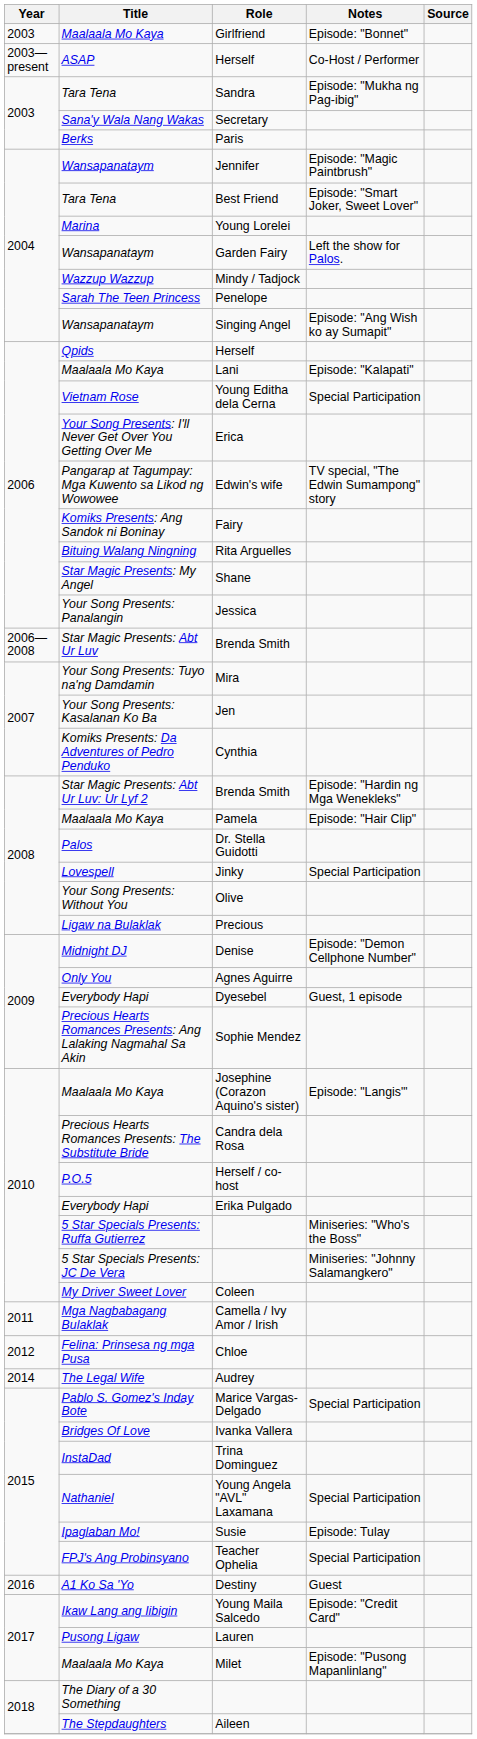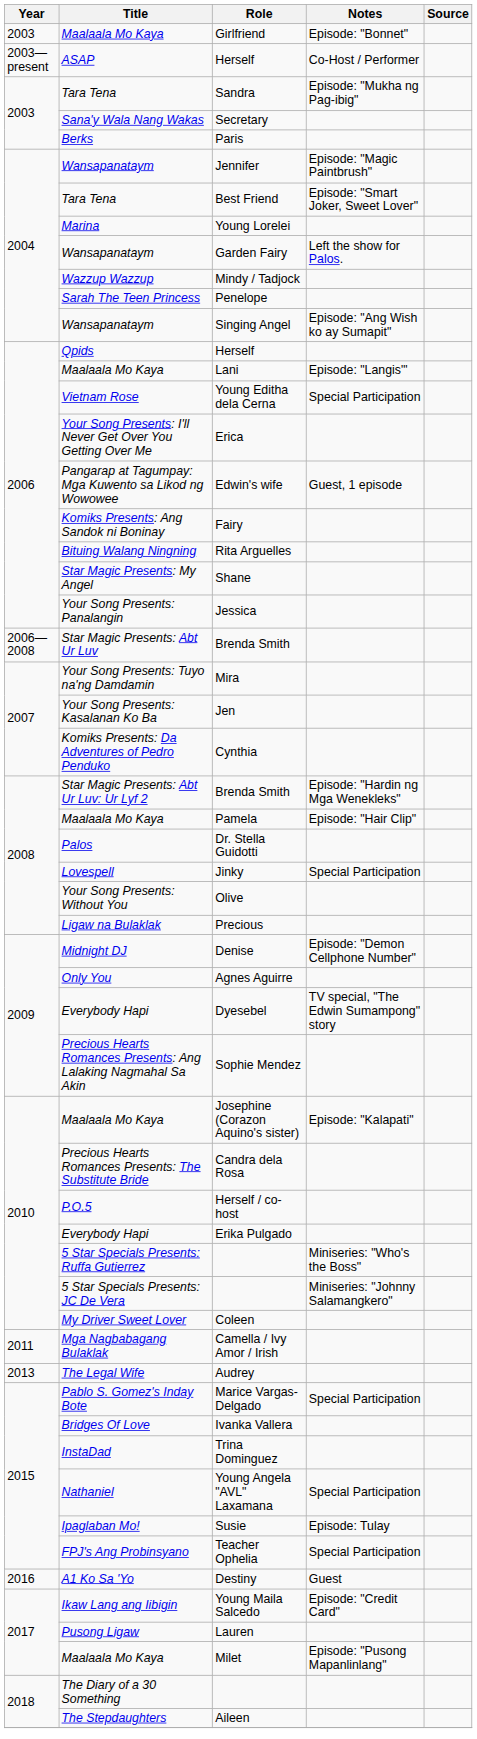 <table class="wikitable sortable" >
 <tr>
 <th>Year</th>
 <th>Title</th>
 <th>Role</th>
 <th class="unsortable">Notes </th>
 <th class="unsortable">Source </th>
 </tr>
 <tr>
 <td>2003</td>
 <td><em><a href='#'>Maalaala Mo Kaya</a></em></td>
 <td>Girlfriend</td>
 <td>Episode: "Bonnet"</td>
 <td></td>
 </tr>
 <tr>
 <td>2003—present</td>
 <td><em><a href='#'>ASAP</a></em></td>
 <td>Herself</td>
 <td>Co-Host / Performer</td>
 <td></td>
 </tr>
 <tr>
 <td rowspan="3">2003</td>
 <td><em>Tara Tena</em></td>
 <td>Sandra</td>
 <td>Episode: "Mukha ng Pag-ibig"</td>
 <td></td>
 </tr>
 <tr>
 <td><em><a href='#'>Sana'y Wala Nang Wakas</a></em></td>
 <td>Secretary</td>
 <td></td>
 <td></td>
 </tr>
 <tr>
 <td><em><a href='#'>Berks</a></em></td>
 <td>Paris</td>
 <td></td>
 <td></td>
 </tr>
 <tr>
 <td rowspan="7">2004</td>
 <td><em><a href='#'>Wansapanataym</a></em></td>
 <td>Jennifer</td>
 <td>Episode: "Magic Paintbrush"</td>
 <td></td>
 </tr>
 <tr>
 <td><em>Tara Tena</em></td>
 <td>Best Friend</td>
 <td>Episode: "Smart Joker, Sweet Lover"</td>
 <td></td>
 </tr>
 <tr>
 <td><em><a href='#'>Marina</a></em></td>
 <td>Young Lorelei</td>
 <td></td>
 <td></td>
 </tr>
 <tr>
 <td><em>Wansapanataym</em></td>
 <td>Garden Fairy</td>
 <td>Left the show for <a href='#'>Palos</a>.</td>
 <td></td>
 </tr>
 <tr>
 <td><em><a href='#'>Wazzup Wazzup</a></em></td>
 <td>Mindy / Tadjock</td>
 <td></td>
 <td></td>
 </tr>
 <tr>
 <td><em><a href='#'>Sarah The Teen Princess</a></em></td>
 <td>Penelope</td>
 <td></td>
 <td></td>
 </tr>
 <tr>
 <td><em>Wansapanataym</em></td>
 <td>Singing Angel</td>
 <td>Episode: "Ang Wish ko ay Sumapit"</td>
 <td></td>
 </tr>
 <tr>
 <td rowspan="9">2006</td>
 <td><em><a href='#'>Qpids</a></em></td>
 <td>Herself</td>
 <td></td>
 <td></td>
 </tr>
 <tr>
 <td><em>Maalaala Mo Kaya</em></td>
 <td>Lani</td>
-<td>Episode: "Kalapati"</td>
+<td>Episode: "Langis"'</td>
 <td></td>
 </tr>
 <tr>
 <td><em><a href='#'>Vietnam Rose</a></em></td>
 <td>Young Editha dela Cerna</td>
 <td>Special Participation</td>
 <td></td>
 </tr>
 <tr>
 <td><em><a href='#'>Your Song Presents</a>: I'll Never Get Over You Getting Over Me</em></td>
 <td>Erica</td>
 <td></td>
 <td></td>
 </tr>
 <tr>
 <td><em>Pangarap at Tagumpay: Mga Kuwento sa Likod ng Wowowee</em></td>
 <td>Edwin's wife</td>
-<td>TV special, "The Edwin Sumampong" story</td>
+<td>Guest, 1 episode</td>
 <td></td>
 </tr>
 <tr>
 <td><em><a href='#'>Komiks Presents</a>: Ang Sandok ni Boninay</em></td>
 <td>Fairy</td>
 <td></td>
 <td></td>
 </tr>
 <tr>
 <td><em><a href='#'>Bituing Walang Ningning</a></em></td>
 <td>Rita Arguelles</td>
 <td></td>
 <td></td>
 </tr>
 <tr>
 <td><em><a href='#'>Star Magic Presents</a>: My Angel</em></td>
 <td>Shane</td>
 <td></td>
 <td></td>
 </tr>
 <tr>
 <td><em>Your Song Presents: Panalangin</em></td>
 <td>Jessica</td>
 <td></td>
 <td></td>
 </tr>
 <tr>
 <td>2006—2008</td>
 <td><em>Star Magic Presents: <a href='#'>Abt Ur Luv</a></em></td>
 <td>Brenda Smith</td>
 <td></td>
 <td></td>
 </tr>
 <tr>
 <td rowspan="3">2007</td>
 <td><em>Your Song Presents: Tuyo na'ng Damdamin</em></td>
 <td>Mira</td>
 <td></td>
 <td></td>
 </tr>
 <tr>
 <td><em>Your Song Presents: Kasalanan Ko Ba</em></td>
 <td>Jen</td>
 <td></td>
 <td></td>
 </tr>
 <tr>
 <td><em>Komiks Presents: <a href='#'>Da Adventures of Pedro Penduko</a></em></td>
 <td>Cynthia</td>
 <td></td>
 <td></td>
 </tr>
 <tr>
 <td rowspan="6">2008</td>
 <td><em>Star Magic Presents: <a href='#'>Abt Ur Luv: Ur Lyf 2</a></em></td>
 <td>Brenda Smith</td>
 <td>Episode: "Hardin ng Mga Wenekleks"</td>
 <td></td>
 </tr>
 <tr>
 <td><em>Maalaala Mo Kaya</em></td>
 <td>Pamela</td>
 <td>Episode: "Hair Clip"</td>
 <td></td>
 </tr>
 <tr>
 <td><em><a href='#'>Palos</a></em></td>
 <td>Dr. Stella Guidotti</td>
 <td></td>
 <td></td>
 </tr>
 <tr>
 <td><em><a href='#'>Lovespell</a></em></td>
 <td>Jinky</td>
 <td>Special Participation</td>
 <td></td>
 </tr>
 <tr>
 <td><em>Your Song Presents: Without You</em></td>
 <td>Olive</td>
 <td></td>
 <td></td>
 </tr>
 <tr>
 <td><em><a href='#'>Ligaw na Bulaklak</a></em></td>
 <td>Precious</td>
 <td></td>
 <td></td>
 </tr>
 <tr>
 <td rowspan="4">2009</td>
 <td><em><a href='#'>Midnight DJ</a></em></td>
 <td>Denise</td>
 <td>Episode: "Demon Cellphone Number"</td>
 <td></td>
 </tr>
 <tr>
 <td><em><a href='#'>Only You</a></em></td>
 <td>Agnes Aguirre</td>
 <td></td>
 <td></td>
 </tr>
 <tr>
 <td><em>Everybody Hapi</em></td>
 <td>Dyesebel</td>
-<td>Guest, 1 episode</td>
+<td>TV special, "The Edwin Sumampong" story</td>
 <td></td>
 </tr>
 <tr>
 <td><em><a href='#'>Precious Hearts Romances Presents</a>: Ang Lalaking Nagmahal Sa Akin</em></td>
 <td>Sophie Mendez</td>
 <td></td>
 <td></td>
 </tr>
 <tr>
 <td rowspan="7">2010</td>
 <td><em>Maalaala Mo Kaya</em></td>
 <td>Josephine (Corazon Aquino's sister)</td>
-<td>Episode: "Langis"'</td>
+<td>Episode: "Kalapati"</td>
 <td></td>
 </tr>
 <tr>
 <td><em>Precious Hearts Romances Presents: <a href='#'>The Substitute Bride</a></em></td>
 <td>Candra dela Rosa</td>
 <td></td>
 <td></td>
 </tr>
 <tr>
 <td><em><a href='#'>P.O.5</a></em></td>
 <td>Herself / co-host</td>
 <td></td>
 <td></td>
 </tr>
 <tr>
 <td><em>Everybody Hapi</em></td>
 <td>Erika Pulgado</td>
 <td></td>
 <td></td>
 </tr>
 <tr>
 <td><em><a href='#'>5 Star Specials Presents:</a> <a href='#'>Ruffa Gutierrez</a></em></td>
 <td></td>
 <td>Miniseries: "Who's the Boss"</td>
 <td></td>
 </tr>
 <tr>
 <td><em>5 Star Specials Presents: <a href='#'>JC De Vera</a></em></td>
 <td></td>
 <td>Miniseries: "Johnny Salamangkero"</td>
 <td></td>
 </tr>
 <tr>
 <td><em><a href='#'>My Driver Sweet Lover</a></em></td>
 <td>Coleen</td>
 <td></td>
 <td></td>
 </tr>
 <tr>
 <td>2011</td>
 <td><em><a href='#'>Mga Nagbabagang Bulaklak</a></em></td>
 <td>Camella / Ivy Amor / Irish</td>
 <td></td>
 <td></td>
 </tr>
 <tr>
-<td>2012</td>
-<td><em><a href='#'>Felina: Prinsesa ng mga Pusa</a></em></td>
-<td>Chloe</td>
-<td></td>
-<td></td>
-</tr>
-<tr>
-<td>2014</td>
+<td>2013</td>
 <td><em><a href='#'>The Legal Wife</a></em></td>
 <td>Audrey</td>
 <td></td>
 <td></td>
 </tr>
 <tr>
 <td rowspan="6">2015</td>
 <td><em><a href='#'>Pablo S. Gomez's Inday Bote</a></em></td>
 <td>Marice Vargas-Delgado</td>
 <td>Special Participation</td>
 <td></td>
 </tr>
 <tr>
 <td><em><a href='#'>Bridges Of Love</a></em></td>
 <td>Ivanka Vallera</td>
 <td></td>
 <td></td>
 </tr>
 <tr>
 <td><em><a href='#'>InstaDad</a></em></td>
 <td>Trina Dominguez</td>
 <td></td>
 <td></td>
 </tr>
 <tr>
 <td><em><a href='#'>Nathaniel</a></em></td>
 <td>Young Angela "AVL" Laxamana</td>
 <td>Special Participation</td>
 <td></td>
 </tr>
 <tr>
 <td><em><a href='#'>Ipaglaban Mo!</a></em></td>
 <td>Susie</td>
 <td>Episode: Tulay</td>
 <td></td>
 </tr>
 <tr>
 <td><em><a href='#'>FPJ's Ang Probinsyano</a></em></td>
 <td>Teacher Ophelia</td>
 <td>Special Participation</td>
 <td></td>
 </tr>
 <tr>
 <td>2016</td>
 <td><em><a href='#'>A1 Ko Sa 'Yo</a></em></td>
 <td>Destiny</td>
 <td>Guest</td>
 <td></td>
 </tr>
 <tr>
 <td rowspan="3">2017</td>
 <td><em><a href='#'>Ikaw Lang ang Iibigin</a></em></td>
 <td>Young Maila Salcedo</td>
 <td>Episode: "Credit Card"</td>
 <td></td>
 </tr>
 <tr>
 <td><em><a href='#'>Pusong Ligaw</a></em></td>
 <td>Lauren</td>
 <td></td>
 <td></td>
 </tr>
 <tr>
 <td><em>Maalaala Mo Kaya</em></td>
 <td>Milet</td>
 <td>Episode: "Pusong Mapanlinlang"</td>
 <td></td>
 </tr>
 <tr>
 <td rowspan="2">2018</td>
 <td><em>The Diary of a 30 Something</em></td>
 <td></td>
 <td></td>
 <td></td>
 </tr>
 <tr>
 <td><em><a href='#'>The Stepdaughters</a></em></td>
 <td>Aileen</td>
 <td></td>
 <td></td>
 </tr>
 <tr>
 </tr>
 </table>
